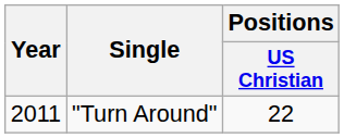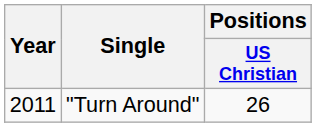 <table class="wikitable" style="text-align:center;">
 <tr>
 <th rowspan=2>Year</th>
 <th rowspan=2>Single</th>
 <th colspan=6>Positions</th>
 </tr>
 <tr style="font-size:smaller;">
 <th width=40><a href='#'>US Christian</a><br></th>
 </tr>
 <tr>
 <td rowspan="2">2011</td>
 <td align="left">"Turn Around"</td>
-<td>22</td>
+<td>26</td>
 </tr>
 </table>
